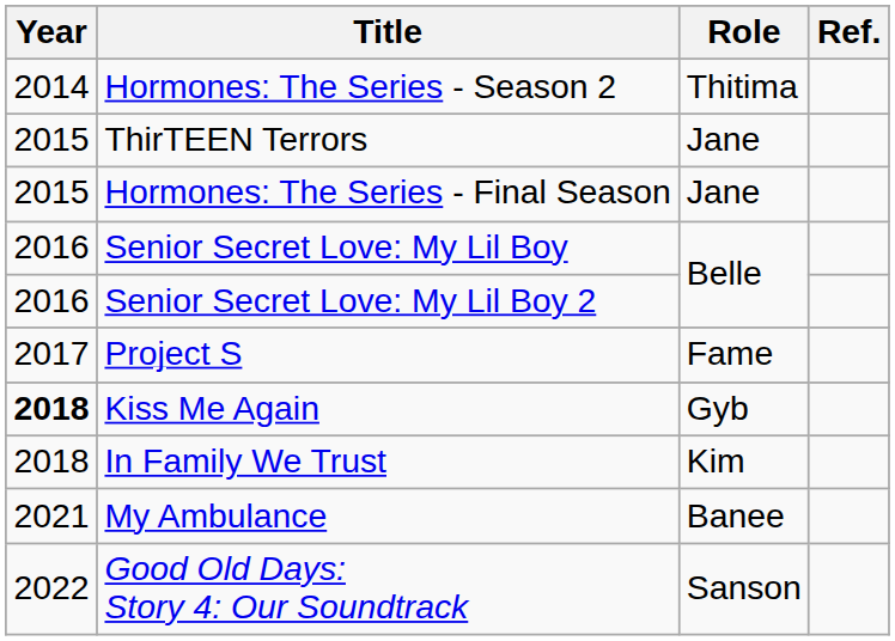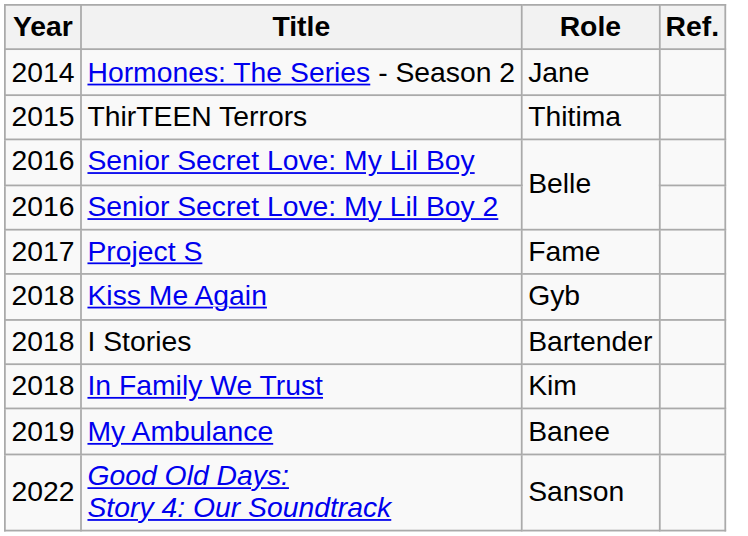 <table class="wikitable">
 <tr>
 <th>Year</th>
 <th>Title</th>
 <th>Role</th>
 <th>Ref.</th>
 </tr>
 <tr>
 <td>2014</td>
 <td><a href='#'>Hormones: The Series</a> - Season 2</td>
-<td>Thitima</td>
+<td>Jane</td>
 <td></td>
 </tr>
 <tr>
 <td>2015</td>
 <td>ThirTEEN Terrors</td>
-<td>Jane</td>
-<td></td>
-</tr>
-<tr>
-<td>2015</td>
-<td><a href='#'>Hormones: The Series</a> - Final Season</td>
-<td>Jane</td>
+<td>Thitima</td>
 <td></td>
 </tr>
 <tr>
 <td>2016</td>
 <td><a href='#'>Senior Secret Love: My Lil Boy</a></td>
 <td rowspan=2>Belle</td>
 <td></td>
 </tr>
 <tr>
 <td>2016</td>
 <td><a href='#'>Senior Secret Love: My Lil Boy 2</a></td>
 <td></td>
 </tr>
 <tr>
 <td>2017</td>
 <td><a href='#'>Project S</a></td>
 <td>Fame</td>
 <td></td>
 </tr>
 <tr>
-<td><strong>2018</strong></td>
+<td>2018</td>
 <td><a href='#'>Kiss Me Again</a></td>
 <td>Gyb</td>
+<td></td>
+</tr>
+<tr>
+<td>2018</td>
+<td>I Stories</td>
+<td>Bartender</td>
 <td></td>
 </tr>
 <tr>
 <td>2018</td>
 <td><a href='#'>In Family We Trust</a></td>
 <td>Kim</td>
 <td></td>
 </tr>
 <tr>
-<td>2021</td>
+<td>2019</td>
 <td><a href='#'>My Ambulance</a></td>
 <td>Banee</td>
 <td></td>
 </tr>
 <tr>
 <td>2022</td>
 <td><em><a href='#'>Good Old Days:<br>Story 4: Our Soundtrack</a></em></td>
 <td>Sanson</td>
 <td></td>
 </tr>
 </table>
